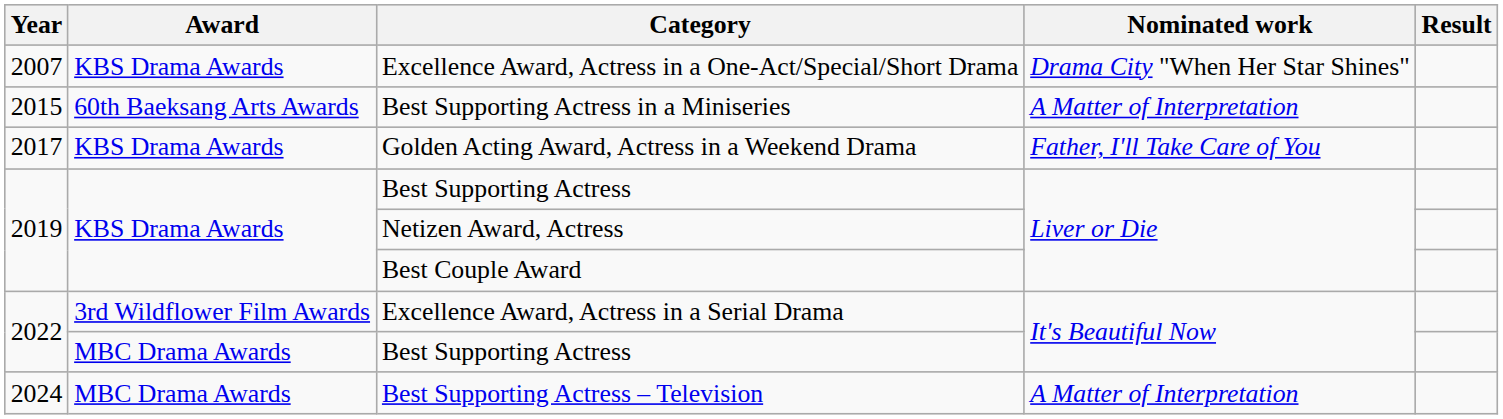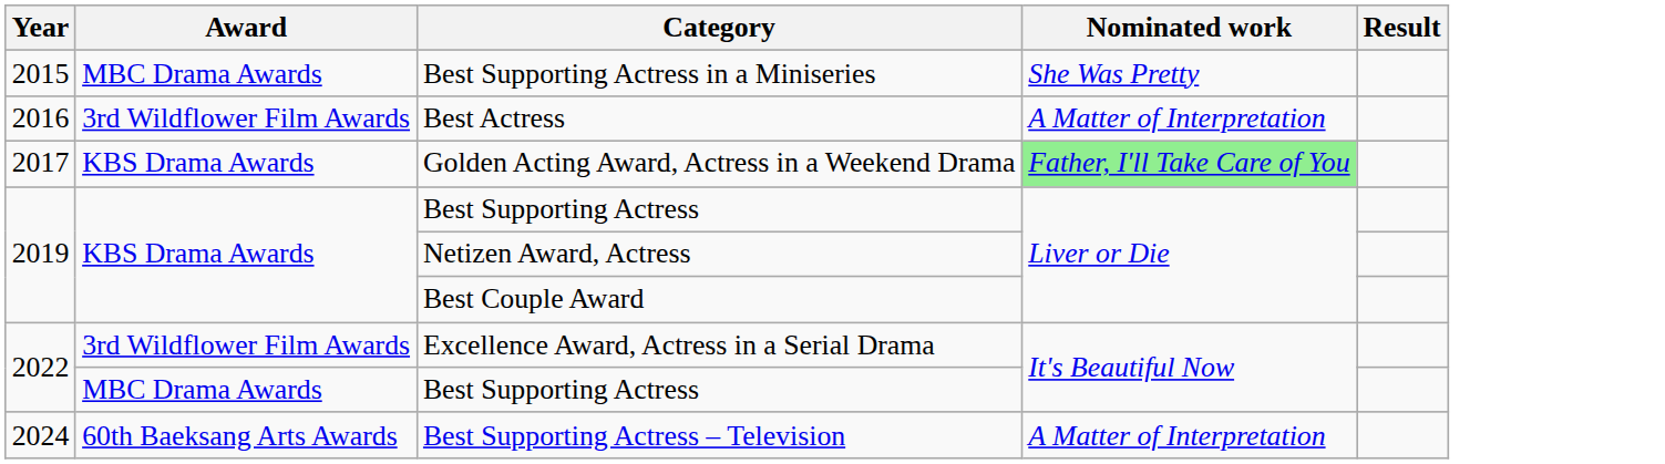 <table class="wikitable">
 <tr>
 <th>Year</th>
 <th>Award</th>
 <th>Category</th>
 <th>Nominated work</th>
 <th>Result</th>
 </tr>
 <tr>
-<td>2007</td>
-<td><a href='#'>KBS Drama Awards</a></td>
-<td>Excellence Award, Actress in a One-Act/Special/Short Drama</td>
-<td><em><a href='#'>Drama City</a></em> "When Her Star Shines"</td>
+<td>2015</td>
+<td><a href='#'>MBC Drama Awards</a></td>
+<td>Best Supporting Actress in a Miniseries</td>
+<td><em><a href='#'>She Was Pretty</a></em></td>
 <td></td>
 </tr>
 <tr>
-<td>2015</td>
-<td><a href='#'>60th Baeksang Arts Awards</a></td>
-<td>Best Supporting Actress in a Miniseries</td>
+<td>2016</td>
+<td><a href='#'>3rd Wildflower Film Awards</a></td>
+<td>Best Actress</td>
 <td><em><a href='#'>A Matter of Interpretation</a></em></td>
 <td></td>
 </tr>
 <tr>
 <td>2017</td>
 <td><a href='#'>KBS Drama Awards</a></td>
 <td>Golden Acting Award, Actress in a Weekend Drama</td>
-<td><em><a href='#'>Father, I'll Take Care of You</a></em></td>
+<td style="background: lightgreen;"><em><a href='#'>Father, I'll Take Care of You</a></em></td>
 <td></td>
 </tr>
 <tr>
 <td rowspan="3">2019</td>
 <td rowspan="3"><a href='#'>KBS Drama Awards</a></td>
 <td>Best Supporting Actress</td>
 <td rowspan="3"><em><a href='#'>Liver or Die</a></em></td>
 <td></td>
 </tr>
 <tr>
 <td>Netizen Award, Actress</td>
 <td></td>
 </tr>
 <tr>
 <td>Best Couple Award </td>
 <td></td>
 </tr>
 <tr>
 <td rowspan="2">2022</td>
 <td><a href='#'>3rd Wildflower Film Awards</a></td>
 <td>Excellence Award, Actress in a Serial Drama</td>
 <td rowspan="2"><em><a href='#'>It's Beautiful Now</a></em></td>
 <td></td>
 </tr>
 <tr>
 <td><a href='#'>MBC Drama Awards</a></td>
 <td>Best Supporting Actress</td>
 <td></td>
 </tr>
 <tr>
 <td>2024</td>
-<td><a href='#'>MBC Drama Awards</a></td>
+<td><a href='#'>60th Baeksang Arts Awards</a></td>
 <td><a href='#'>Best Supporting Actress – Television</a></td>
 <td><em><a href='#'>A Matter of Interpretation</a></em></td>
 <td></td>
 </tr>
 </table>
